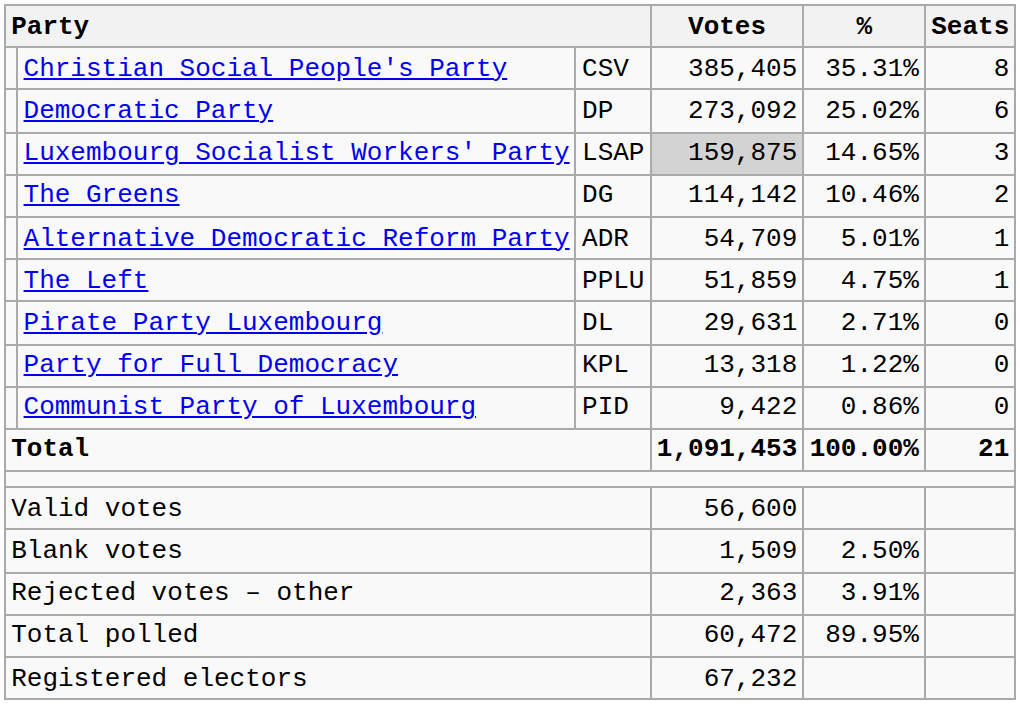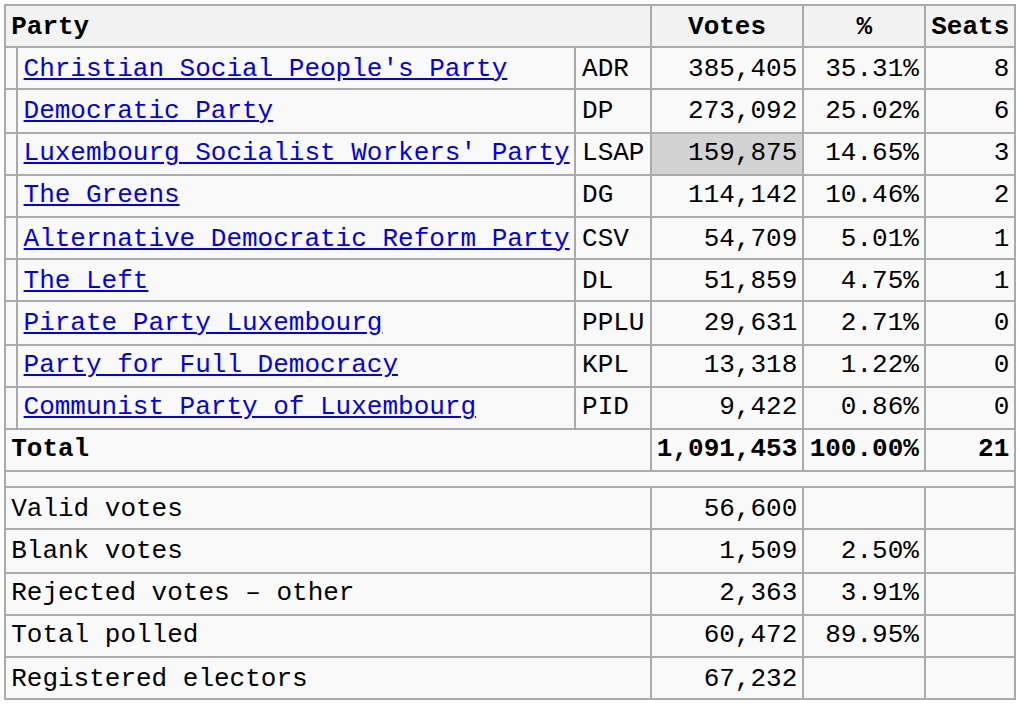 <table class="wikitable" border="1" style="text-align:right;">
 <tr>
 <th style="text-align:left;" valign=bottom colspan=3>Party</th>
 <th align=center valign=bottom width="50">Votes</th>
 <th align=center valign=bottom width="50">%</th>
 <th align=center>Seats</th>
 </tr>
 <tr>
 <td></td>
 <td align=left><a href='#'>Christian Social People's Party</a></td>
-<td align=left>CSV</td>
+<td align=left>ADR</td>
 <td>385,405</td>
 <td>35.31%</td>
 <td>8</td>
 </tr>
 <tr>
 <td></td>
 <td align=left><a href='#'>Democratic Party</a></td>
 <td align=left>DP</td>
 <td>273,092</td>
 <td>25.02%</td>
 <td>6</td>
 </tr>
 <tr>
 <td></td>
 <td align=left><a href='#'>Luxembourg Socialist Workers' Party</a></td>
 <td align=left>LSAP</td>
 <td style="background: lightgrey;">159,875</td>
 <td>14.65%</td>
 <td>3</td>
 </tr>
 <tr>
 <td></td>
 <td align=left><a href='#'>The Greens</a></td>
 <td align=left>DG</td>
 <td>114,142</td>
 <td>10.46%</td>
 <td>2</td>
 </tr>
 <tr>
 <td></td>
 <td align=left><a href='#'>Alternative Democratic Reform Party</a></td>
-<td align=left>ADR</td>
+<td align=left>CSV</td>
 <td>54,709</td>
 <td>5.01%</td>
 <td>1</td>
 </tr>
 <tr>
 <td></td>
 <td align=left><a href='#'>The Left</a></td>
-<td align=left>PPLU</td>
+<td align=left>DL</td>
 <td>51,859</td>
 <td>4.75%</td>
 <td>1</td>
 </tr>
 <tr>
 <td></td>
 <td align=left><a href='#'>Pirate Party Luxembourg</a></td>
-<td align=left>DL</td>
+<td align=left>PPLU</td>
 <td>29,631</td>
 <td>2.71%</td>
 <td>0</td>
 </tr>
 <tr>
 <td></td>
 <td align=left><a href='#'>Party for Full Democracy</a></td>
 <td align=left>KPL</td>
 <td>13,318</td>
 <td>1.22%</td>
 <td>0</td>
 </tr>
 <tr>
 <td></td>
 <td align=left><a href='#'>Communist Party of Luxembourg</a></td>
 <td align=left>PID</td>
 <td>9,422</td>
 <td>0.86%</td>
 <td>0</td>
 </tr>
 <tr style="font-weight:bold">
 <td align=left colspan=3>Total</td>
 <td>1,091,453</td>
 <td>100.00%</td>
 <td>21</td>
 </tr>
 <tr>
 <td colspan=6 height="2"></td>
 </tr>
 <tr>
 <td align=left colspan=3>Valid votes</td>
 <td>56,600</td>
 <td></td>
 <td></td>
 </tr>
 <tr>
 <td align=left colspan=3>Blank votes</td>
 <td>1,509</td>
 <td>2.50%</td>
 <td></td>
 </tr>
 <tr>
 <td align=left colspan=3>Rejected votes – other</td>
 <td>2,363</td>
 <td>3.91%</td>
 <td></td>
 </tr>
 <tr>
 <td align=left colspan=3>Total polled</td>
 <td>60,472</td>
 <td>89.95%</td>
 <td></td>
 </tr>
 <tr>
 <td align=left colspan=3>Registered electors</td>
 <td>67,232</td>
 <td></td>
 <td></td>
 </tr>
 </table>
